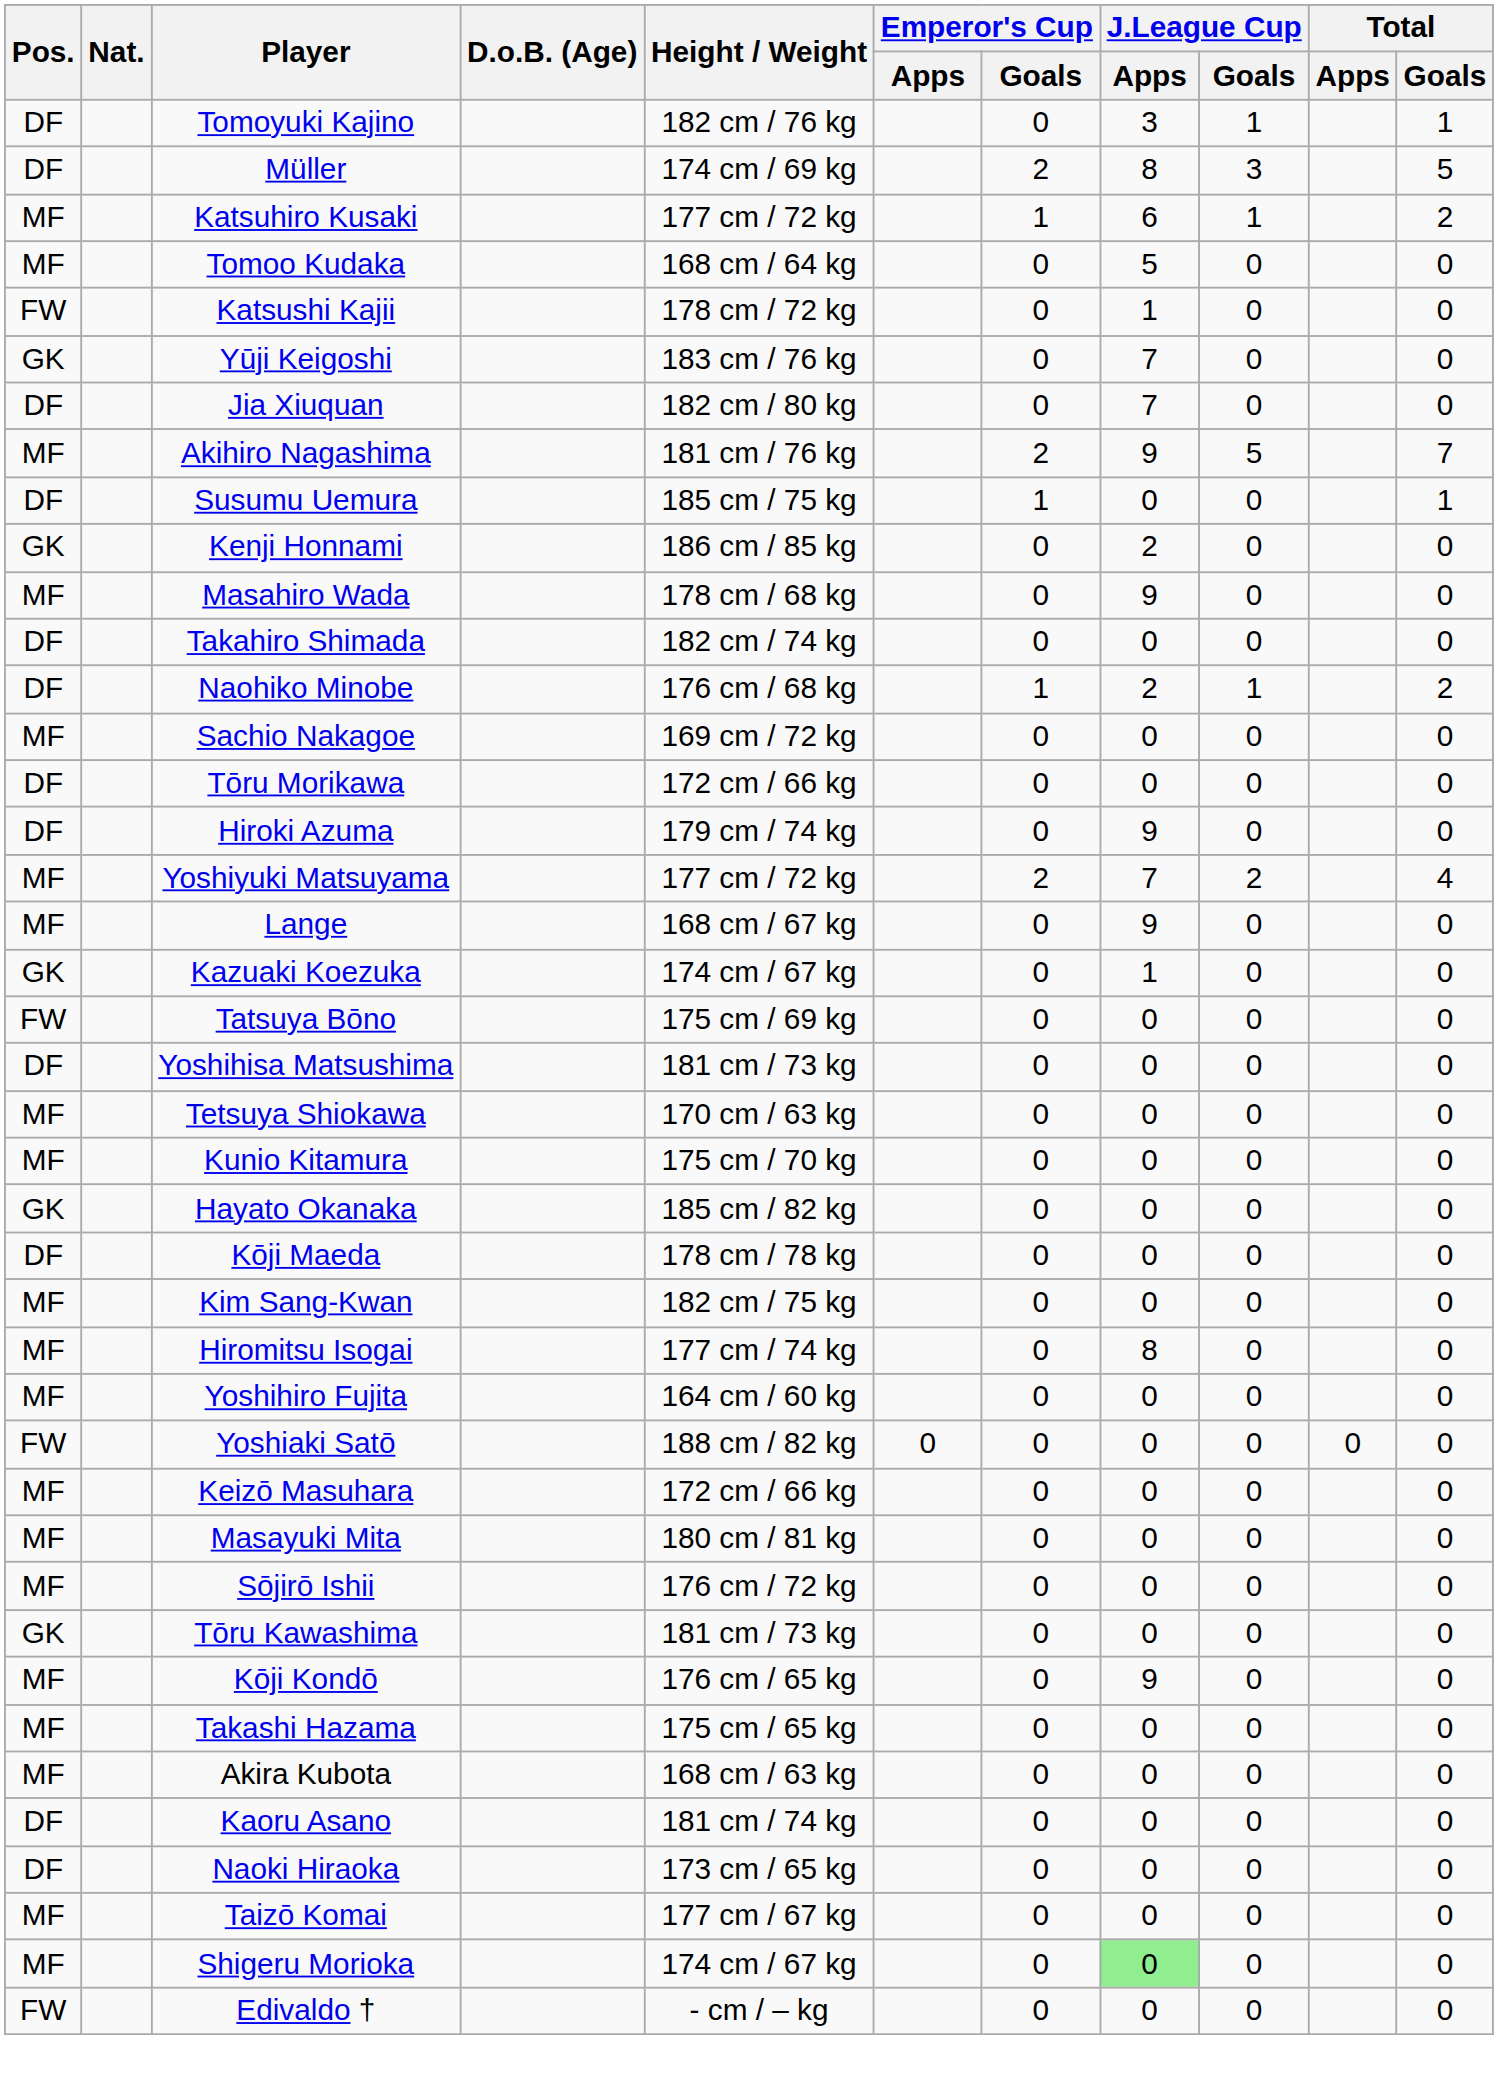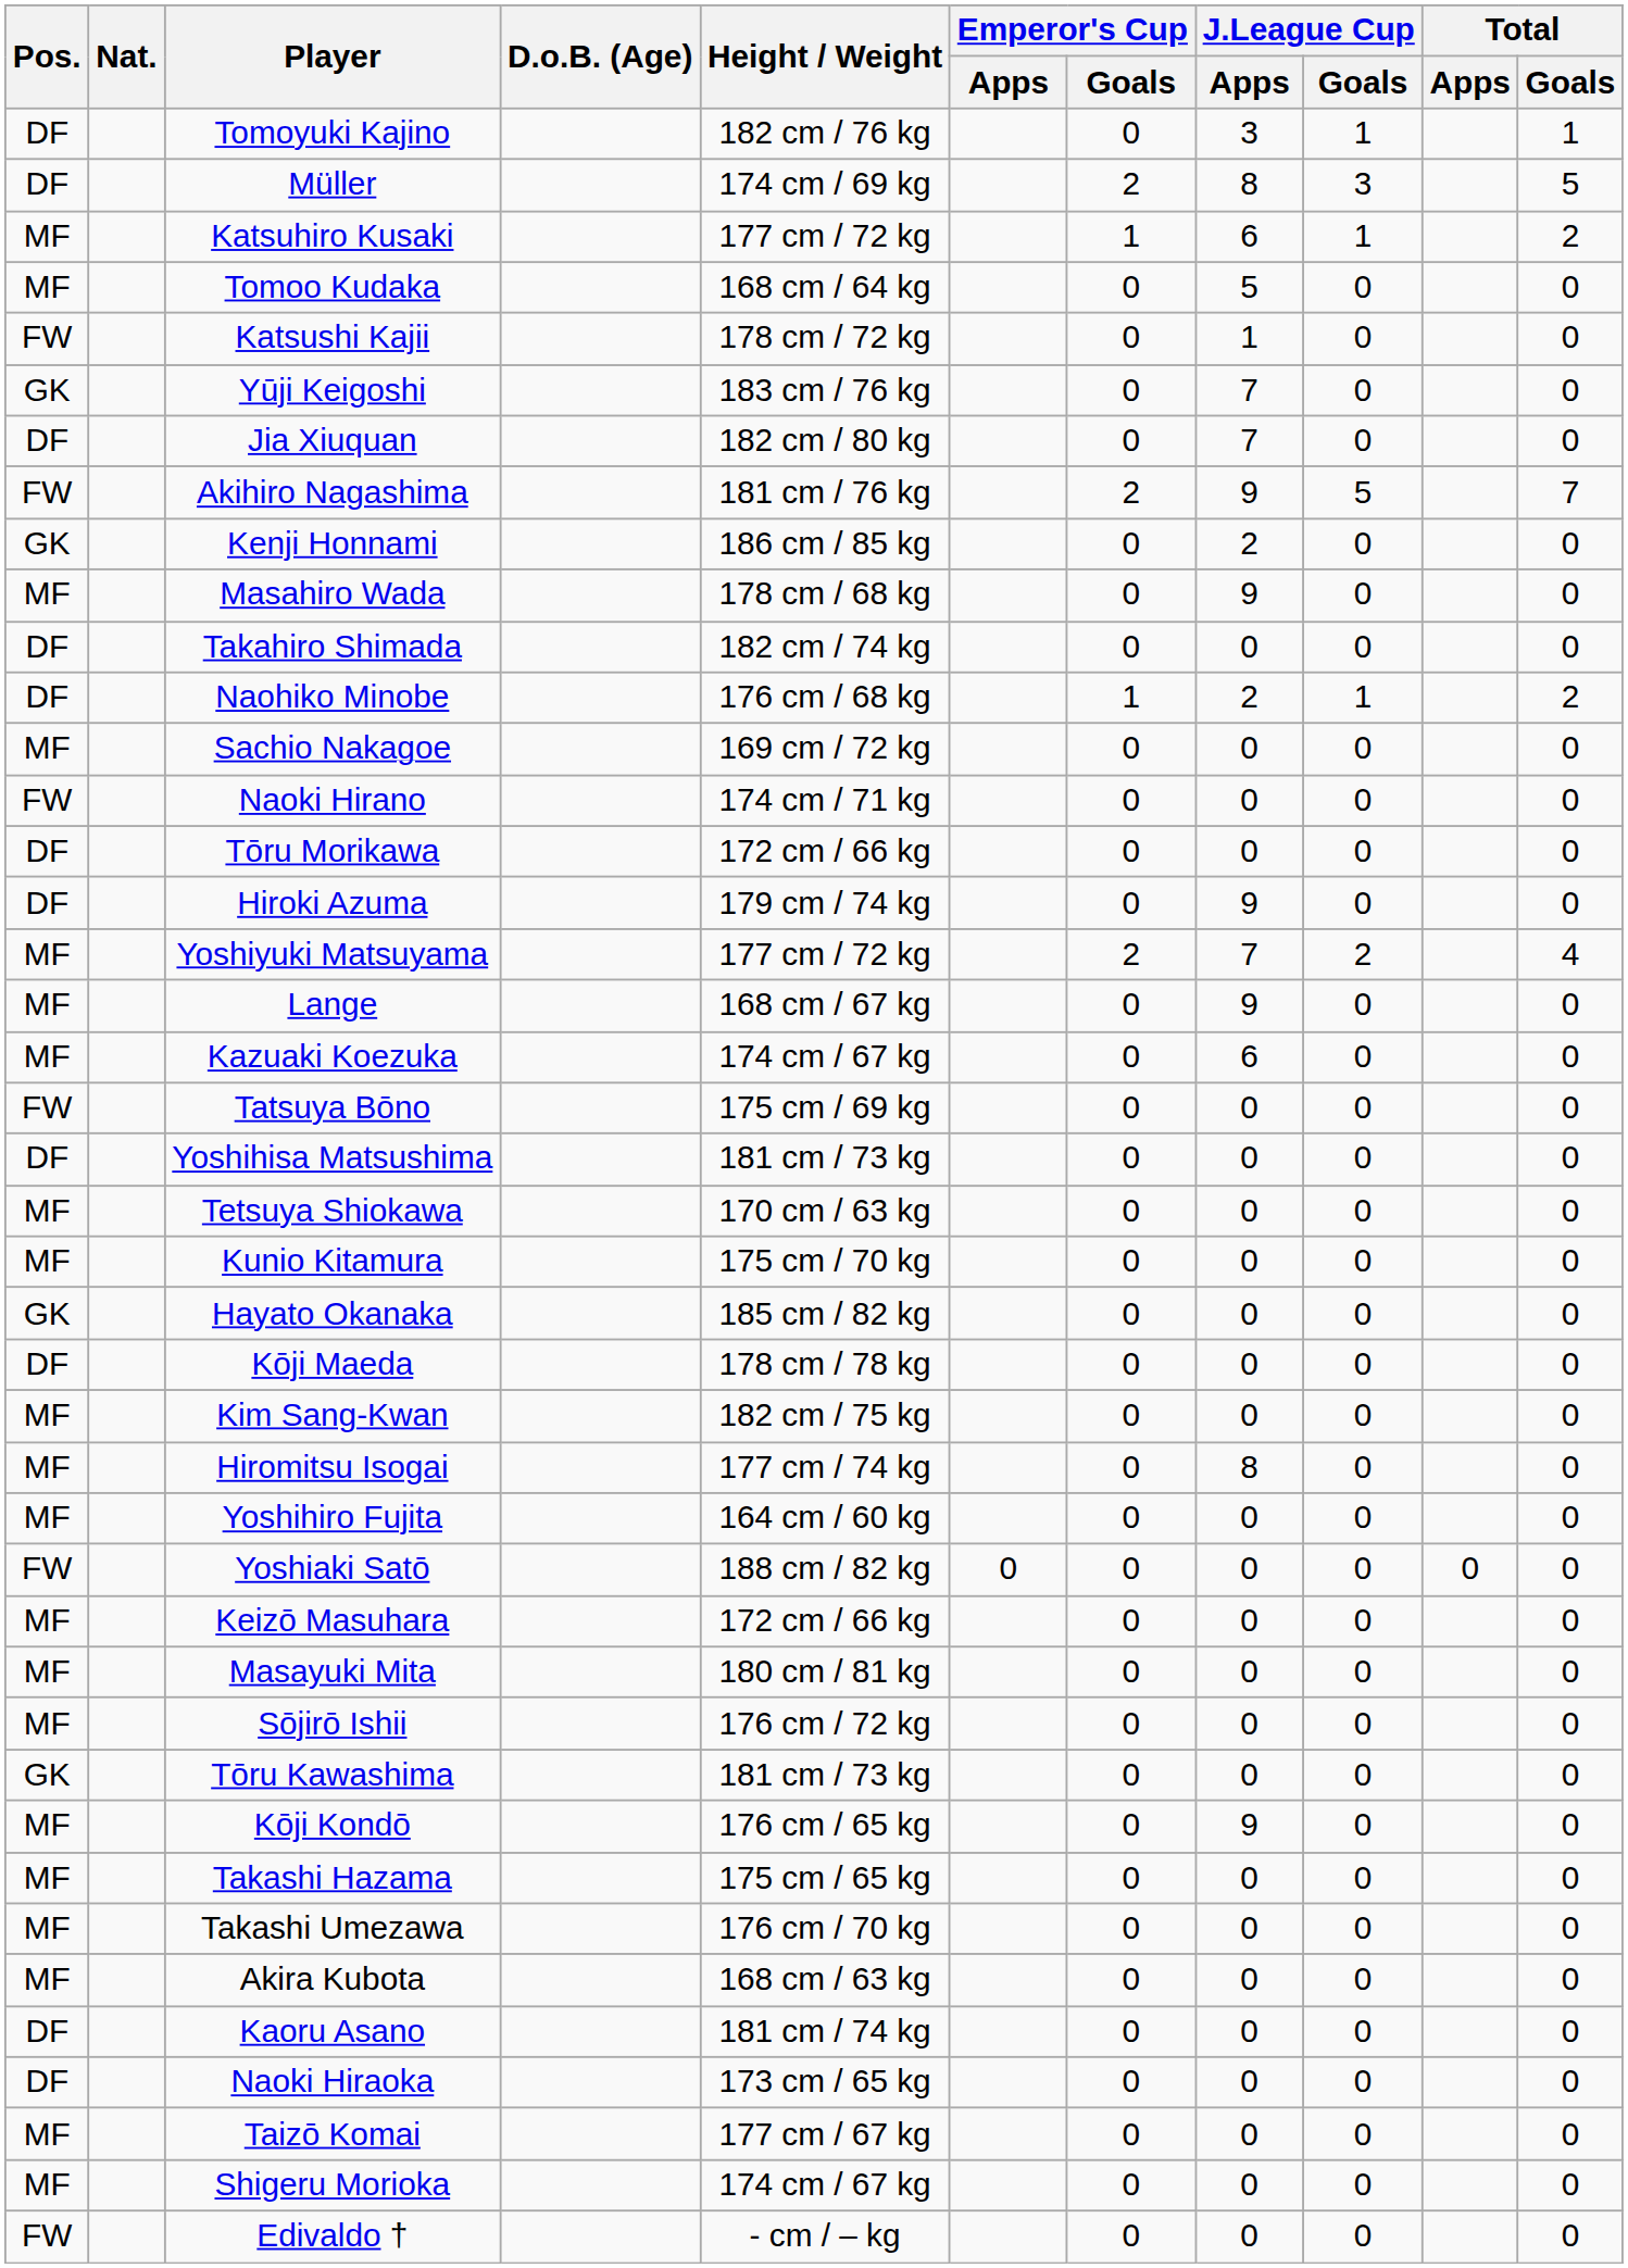 <table class="wikitable" style="text-align:center;">
 <tr>
 <th rowspan="2">Pos.</th>
 <th rowspan="2">Nat.</th>
 <th rowspan="2">Player</th>
 <th rowspan="2">D.o.B. (Age)</th>
 <th rowspan="2">Height / Weight</th>
 <th colspan="2"><a href='#'>Emperor's Cup</a></th>
 <th colspan="2"><a href='#'>J.League Cup</a></th>
 <th colspan="2">Total</th>
 </tr>
 <tr>
 <th>Apps</th>
 <th>Goals</th>
 <th>Apps</th>
 <th>Goals</th>
 <th>Apps</th>
 <th>Goals</th>
 </tr>
 <tr>
 <td>DF</td>
 <td></td>
 <td><a href='#'>Tomoyuki Kajino</a></td>
 <td></td>
 <td>182 cm / 76 kg</td>
 <td></td>
 <td>0</td>
 <td>3</td>
 <td>1</td>
 <td></td>
 <td>1</td>
 </tr>
 <tr>
 <td>DF</td>
 <td></td>
 <td><a href='#'>Müller</a></td>
 <td></td>
 <td>174 cm / 69 kg</td>
 <td></td>
 <td>2</td>
 <td>8</td>
 <td>3</td>
 <td></td>
 <td>5</td>
 </tr>
 <tr>
 <td>MF</td>
 <td></td>
 <td><a href='#'>Katsuhiro Kusaki</a></td>
 <td></td>
 <td>177 cm / 72 kg</td>
 <td></td>
 <td>1</td>
 <td>6</td>
 <td>1</td>
 <td></td>
 <td>2</td>
 </tr>
 <tr>
 <td>MF</td>
 <td></td>
 <td><a href='#'>Tomoo Kudaka</a></td>
 <td></td>
 <td>168 cm / 64 kg</td>
 <td></td>
 <td>0</td>
 <td>5</td>
 <td>0</td>
 <td></td>
 <td>0</td>
 </tr>
 <tr>
 <td>FW</td>
 <td></td>
 <td><a href='#'>Katsushi Kajii</a></td>
 <td></td>
 <td>178 cm / 72 kg</td>
 <td></td>
 <td>0</td>
 <td>1</td>
 <td>0</td>
 <td></td>
 <td>0</td>
 </tr>
 <tr>
 <td>GK</td>
 <td></td>
 <td><a href='#'>Yūji Keigoshi</a></td>
 <td></td>
 <td>183 cm / 76 kg</td>
 <td></td>
 <td>0</td>
 <td>7</td>
 <td>0</td>
 <td></td>
 <td>0</td>
 </tr>
 <tr>
 <td>DF</td>
 <td></td>
 <td><a href='#'>Jia Xiuquan</a></td>
 <td></td>
 <td>182 cm / 80 kg</td>
 <td></td>
 <td>0</td>
 <td>7</td>
 <td>0</td>
 <td></td>
 <td>0</td>
 </tr>
 <tr>
-<td>MF</td>
+<td>FW</td>
 <td></td>
 <td><a href='#'>Akihiro Nagashima</a></td>
 <td></td>
 <td>181 cm / 76 kg</td>
 <td></td>
 <td>2</td>
 <td>9</td>
 <td>5</td>
 <td></td>
 <td>7</td>
-</tr>
-<tr>
-<td>DF</td>
-<td></td>
-<td><a href='#'>Susumu Uemura</a></td>
-<td></td>
-<td>185 cm / 75 kg</td>
-<td></td>
-<td>1</td>
-<td>0</td>
-<td>0</td>
-<td></td>
-<td>1</td>
 </tr>
 <tr>
 <td>GK</td>
 <td></td>
 <td><a href='#'>Kenji Honnami</a></td>
 <td></td>
 <td>186 cm / 85 kg</td>
 <td></td>
 <td>0</td>
 <td>2</td>
 <td>0</td>
 <td></td>
 <td>0</td>
 </tr>
 <tr>
 <td>MF</td>
 <td></td>
 <td><a href='#'>Masahiro Wada</a></td>
 <td></td>
 <td>178 cm / 68 kg</td>
 <td></td>
 <td>0</td>
 <td>9</td>
 <td>0</td>
 <td></td>
 <td>0</td>
 </tr>
 <tr>
 <td>DF</td>
 <td></td>
 <td><a href='#'>Takahiro Shimada</a></td>
 <td></td>
 <td>182 cm / 74 kg</td>
 <td></td>
 <td>0</td>
 <td>0</td>
 <td>0</td>
 <td></td>
 <td>0</td>
 </tr>
 <tr>
 <td>DF</td>
 <td></td>
 <td><a href='#'>Naohiko Minobe</a></td>
 <td></td>
 <td>176 cm / 68 kg</td>
 <td></td>
 <td>1</td>
 <td>2</td>
 <td>1</td>
 <td></td>
 <td>2</td>
 </tr>
 <tr>
 <td>MF</td>
 <td></td>
 <td><a href='#'>Sachio Nakagoe</a></td>
 <td></td>
 <td>169 cm / 72 kg</td>
 <td></td>
 <td>0</td>
 <td>0</td>
 <td>0</td>
 <td></td>
 <td>0</td>
 </tr>
 <tr>
+<td>FW</td>
+<td></td>
+<td><a href='#'>Naoki Hirano</a></td>
+<td></td>
+<td>174 cm / 71 kg</td>
+<td></td>
+<td>0</td>
+<td>0</td>
+<td>0</td>
+<td></td>
+<td>0</td>
+</tr>
+<tr>
 <td>DF</td>
 <td></td>
 <td><a href='#'>Tōru Morikawa</a></td>
 <td></td>
 <td>172 cm / 66 kg</td>
 <td></td>
 <td>0</td>
 <td>0</td>
 <td>0</td>
 <td></td>
 <td>0</td>
 </tr>
 <tr>
 <td>DF</td>
 <td></td>
 <td><a href='#'>Hiroki Azuma</a></td>
 <td></td>
 <td>179 cm / 74 kg</td>
 <td></td>
 <td>0</td>
 <td>9</td>
 <td>0</td>
 <td></td>
 <td>0</td>
 </tr>
 <tr>
 <td>MF</td>
 <td></td>
 <td><a href='#'>Yoshiyuki Matsuyama</a></td>
 <td></td>
 <td>177 cm / 72 kg</td>
 <td></td>
 <td>2</td>
 <td>7</td>
 <td>2</td>
 <td></td>
 <td>4</td>
 </tr>
 <tr>
 <td>MF</td>
 <td></td>
 <td><a href='#'>Lange</a></td>
 <td></td>
 <td>168 cm / 67 kg</td>
 <td></td>
 <td>0</td>
 <td>9</td>
 <td>0</td>
 <td></td>
 <td>0</td>
 </tr>
 <tr>
-<td>GK</td>
+<td>MF</td>
 <td></td>
 <td><a href='#'>Kazuaki Koezuka</a></td>
 <td></td>
 <td>174 cm / 67 kg</td>
 <td></td>
 <td>0</td>
-<td>1</td>
+<td>6</td>
 <td>0</td>
 <td></td>
 <td>0</td>
 </tr>
 <tr>
 <td>FW</td>
 <td></td>
 <td><a href='#'>Tatsuya Bōno</a></td>
 <td></td>
 <td>175 cm / 69 kg</td>
 <td></td>
 <td>0</td>
 <td>0</td>
 <td>0</td>
 <td></td>
 <td>0</td>
 </tr>
 <tr>
 <td>DF</td>
 <td></td>
 <td><a href='#'>Yoshihisa Matsushima</a></td>
 <td></td>
 <td>181 cm / 73 kg</td>
 <td></td>
 <td>0</td>
 <td>0</td>
 <td>0</td>
 <td></td>
 <td>0</td>
 </tr>
 <tr>
 <td>MF</td>
 <td></td>
 <td><a href='#'>Tetsuya Shiokawa</a></td>
 <td></td>
 <td>170 cm / 63 kg</td>
 <td></td>
 <td>0</td>
 <td>0</td>
 <td>0</td>
 <td></td>
 <td>0</td>
 </tr>
 <tr>
 <td>MF</td>
 <td></td>
 <td><a href='#'>Kunio Kitamura</a></td>
 <td></td>
 <td>175 cm / 70 kg</td>
 <td></td>
 <td>0</td>
 <td>0</td>
 <td>0</td>
 <td></td>
 <td>0</td>
 </tr>
 <tr>
 <td>GK</td>
 <td></td>
 <td><a href='#'>Hayato Okanaka</a></td>
 <td></td>
 <td>185 cm / 82 kg</td>
 <td></td>
 <td>0</td>
 <td>0</td>
 <td>0</td>
 <td></td>
 <td>0</td>
 </tr>
 <tr>
 <td>DF</td>
 <td></td>
 <td><a href='#'>Kōji Maeda</a></td>
 <td></td>
 <td>178 cm / 78 kg</td>
 <td></td>
 <td>0</td>
 <td>0</td>
 <td>0</td>
 <td></td>
 <td>0</td>
 </tr>
 <tr>
 <td>MF</td>
 <td></td>
 <td><a href='#'>Kim Sang-Kwan</a></td>
 <td></td>
 <td>182 cm / 75 kg</td>
 <td></td>
 <td>0</td>
 <td>0</td>
 <td>0</td>
 <td></td>
 <td>0</td>
 </tr>
 <tr>
 <td>MF</td>
 <td></td>
 <td><a href='#'>Hiromitsu Isogai</a></td>
 <td></td>
 <td>177 cm / 74 kg</td>
 <td></td>
 <td>0</td>
 <td>8</td>
 <td>0</td>
 <td></td>
 <td>0</td>
 </tr>
 <tr>
 <td>MF</td>
 <td></td>
 <td><a href='#'>Yoshihiro Fujita</a></td>
 <td></td>
 <td>164 cm / 60 kg</td>
 <td></td>
 <td>0</td>
 <td>0</td>
 <td>0</td>
 <td></td>
 <td>0</td>
 </tr>
 <tr>
 <td>FW</td>
 <td></td>
 <td><a href='#'>Yoshiaki Satō</a></td>
 <td></td>
 <td>188 cm / 82 kg</td>
 <td>0</td>
 <td>0</td>
 <td>0</td>
 <td>0</td>
 <td>0</td>
 <td>0</td>
 </tr>
 <tr>
 <td>MF</td>
 <td></td>
 <td><a href='#'>Keizō Masuhara</a></td>
 <td></td>
 <td>172 cm / 66 kg</td>
 <td></td>
 <td>0</td>
 <td>0</td>
 <td>0</td>
 <td></td>
 <td>0</td>
 </tr>
 <tr>
 <td>MF</td>
 <td></td>
 <td><a href='#'>Masayuki Mita</a></td>
 <td></td>
 <td>180 cm / 81 kg</td>
 <td></td>
 <td>0</td>
 <td>0</td>
 <td>0</td>
 <td></td>
 <td>0</td>
 </tr>
 <tr>
 <td>MF</td>
 <td></td>
 <td><a href='#'>Sōjirō Ishii</a></td>
 <td></td>
 <td>176 cm / 72 kg</td>
 <td></td>
 <td>0</td>
 <td>0</td>
 <td>0</td>
 <td></td>
 <td>0</td>
 </tr>
 <tr>
 <td>GK</td>
 <td></td>
 <td><a href='#'>Tōru Kawashima</a></td>
 <td></td>
 <td>181 cm / 73 kg</td>
 <td></td>
 <td>0</td>
 <td>0</td>
 <td>0</td>
 <td></td>
 <td>0</td>
 </tr>
 <tr>
 <td>MF</td>
 <td></td>
 <td><a href='#'>Kōji Kondō</a></td>
 <td></td>
 <td>176 cm / 65 kg</td>
 <td></td>
 <td>0</td>
 <td>9</td>
 <td>0</td>
 <td></td>
 <td>0</td>
 </tr>
 <tr>
 <td>MF</td>
 <td></td>
 <td><a href='#'>Takashi Hazama</a></td>
 <td></td>
 <td>175 cm / 65 kg</td>
 <td></td>
 <td>0</td>
 <td>0</td>
 <td>0</td>
 <td></td>
 <td>0</td>
 </tr>
 <tr>
 <td>MF</td>
 <td></td>
+<td>Takashi Umezawa</td>
+<td></td>
+<td>176 cm / 70 kg</td>
+<td></td>
+<td>0</td>
+<td>0</td>
+<td>0</td>
+<td></td>
+<td>0</td>
+</tr>
+<tr>
+<td>MF</td>
+<td></td>
 <td>Akira Kubota</td>
 <td></td>
 <td>168 cm / 63 kg</td>
 <td></td>
 <td>0</td>
 <td>0</td>
 <td>0</td>
 <td></td>
 <td>0</td>
 </tr>
 <tr>
 <td>DF</td>
 <td></td>
 <td><a href='#'>Kaoru Asano</a></td>
 <td></td>
 <td>181 cm / 74 kg</td>
 <td></td>
 <td>0</td>
 <td>0</td>
 <td>0</td>
 <td></td>
 <td>0</td>
 </tr>
 <tr>
 <td>DF</td>
 <td></td>
 <td><a href='#'>Naoki Hiraoka</a></td>
 <td></td>
 <td>173 cm / 65 kg</td>
 <td></td>
 <td>0</td>
 <td>0</td>
 <td>0</td>
 <td></td>
 <td>0</td>
 </tr>
 <tr>
 <td>MF</td>
 <td></td>
 <td><a href='#'>Taizō Komai</a></td>
 <td></td>
 <td>177 cm / 67 kg</td>
 <td></td>
 <td>0</td>
 <td>0</td>
 <td>0</td>
 <td></td>
 <td>0</td>
 </tr>
 <tr>
 <td>MF</td>
 <td></td>
 <td><a href='#'>Shigeru Morioka</a></td>
 <td></td>
 <td>174 cm / 67 kg</td>
 <td></td>
 <td>0</td>
-<td style="background: lightgreen;">0</td>
+<td>0</td>
 <td>0</td>
 <td></td>
 <td>0</td>
 </tr>
 <tr>
 <td>FW</td>
 <td></td>
 <td><a href='#'>Edivaldo</a> †</td>
 <td></td>
 <td>- cm / – kg</td>
 <td></td>
 <td>0</td>
 <td>0</td>
 <td>0</td>
 <td></td>
 <td>0</td>
 </tr>
 </table>
